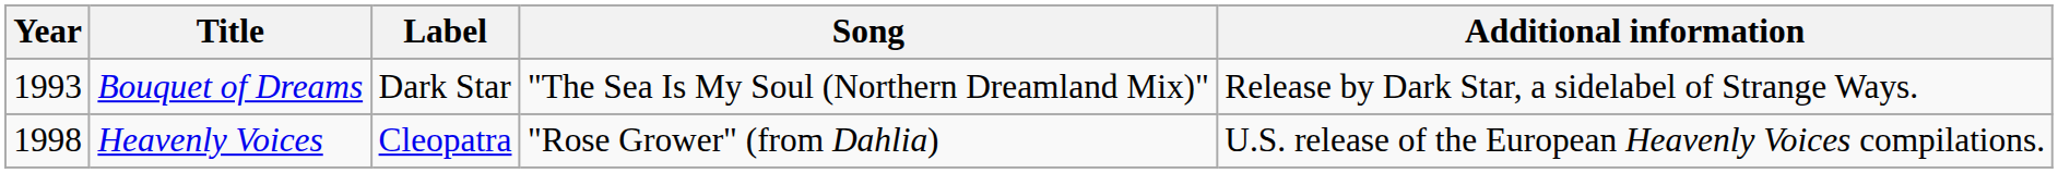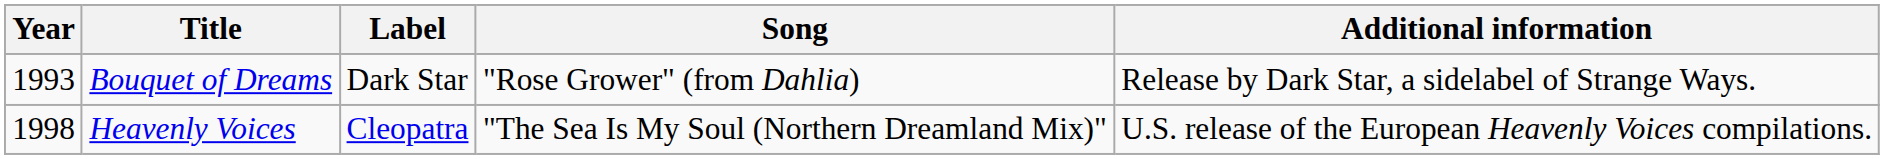 <table class="wikitable">
 <tr>
 <th>Year</th>
 <th>Title</th>
 <th>Label</th>
 <th>Song</th>
 <th>Additional information</th>
 </tr>
 <tr>
 <td>1993</td>
 <td><em><a href='#'>Bouquet of Dreams</a></em></td>
 <td>Dark Star</td>
-<td>"The Sea Is My Soul (Northern Dreamland Mix)"</td>
+<td>"Rose Grower" (from <em>Dahlia</em>)</td>
 <td>Release by Dark Star, a sidelabel of Strange Ways.</td>
 </tr>
 <tr>
 <td>1998</td>
 <td><em><a href='#'>Heavenly Voices</a></em></td>
 <td><a href='#'>Cleopatra</a></td>
-<td>"Rose Grower" (from <em>Dahlia</em>)</td>
+<td>"The Sea Is My Soul (Northern Dreamland Mix)"</td>
 <td>U.S. release of the European <em>Heavenly Voices</em> compilations.</td>
 </tr>
 </table>
